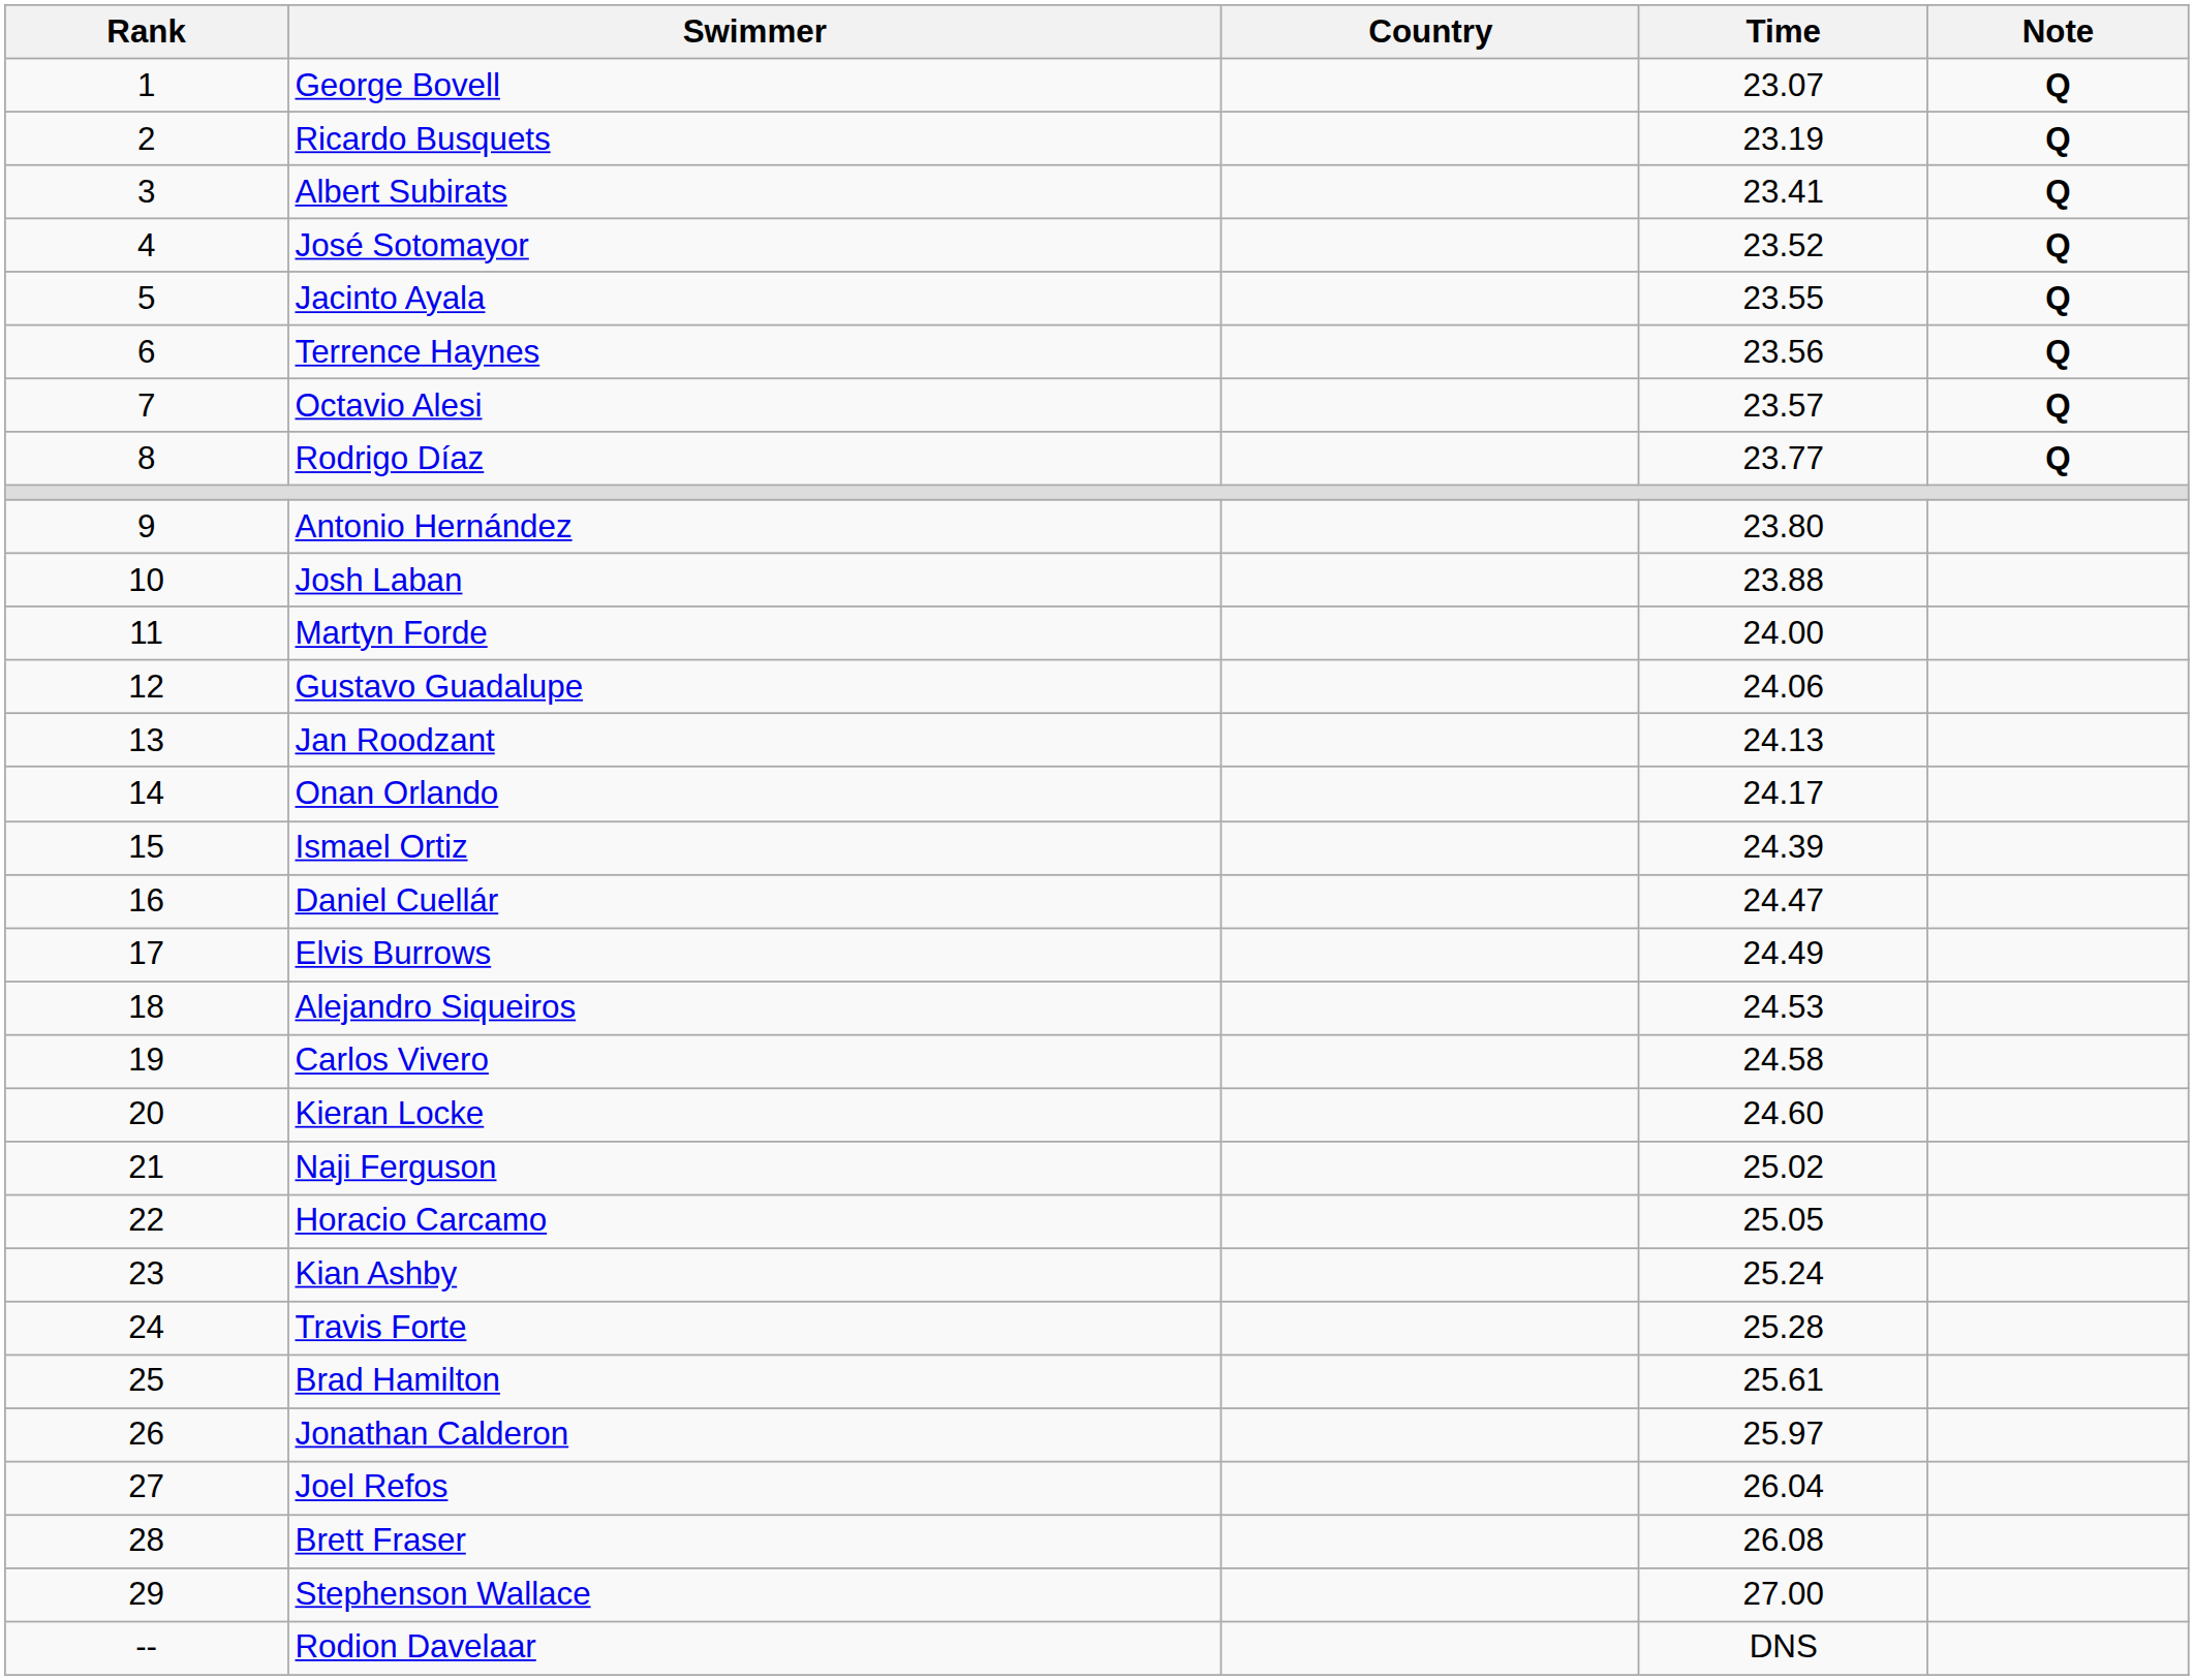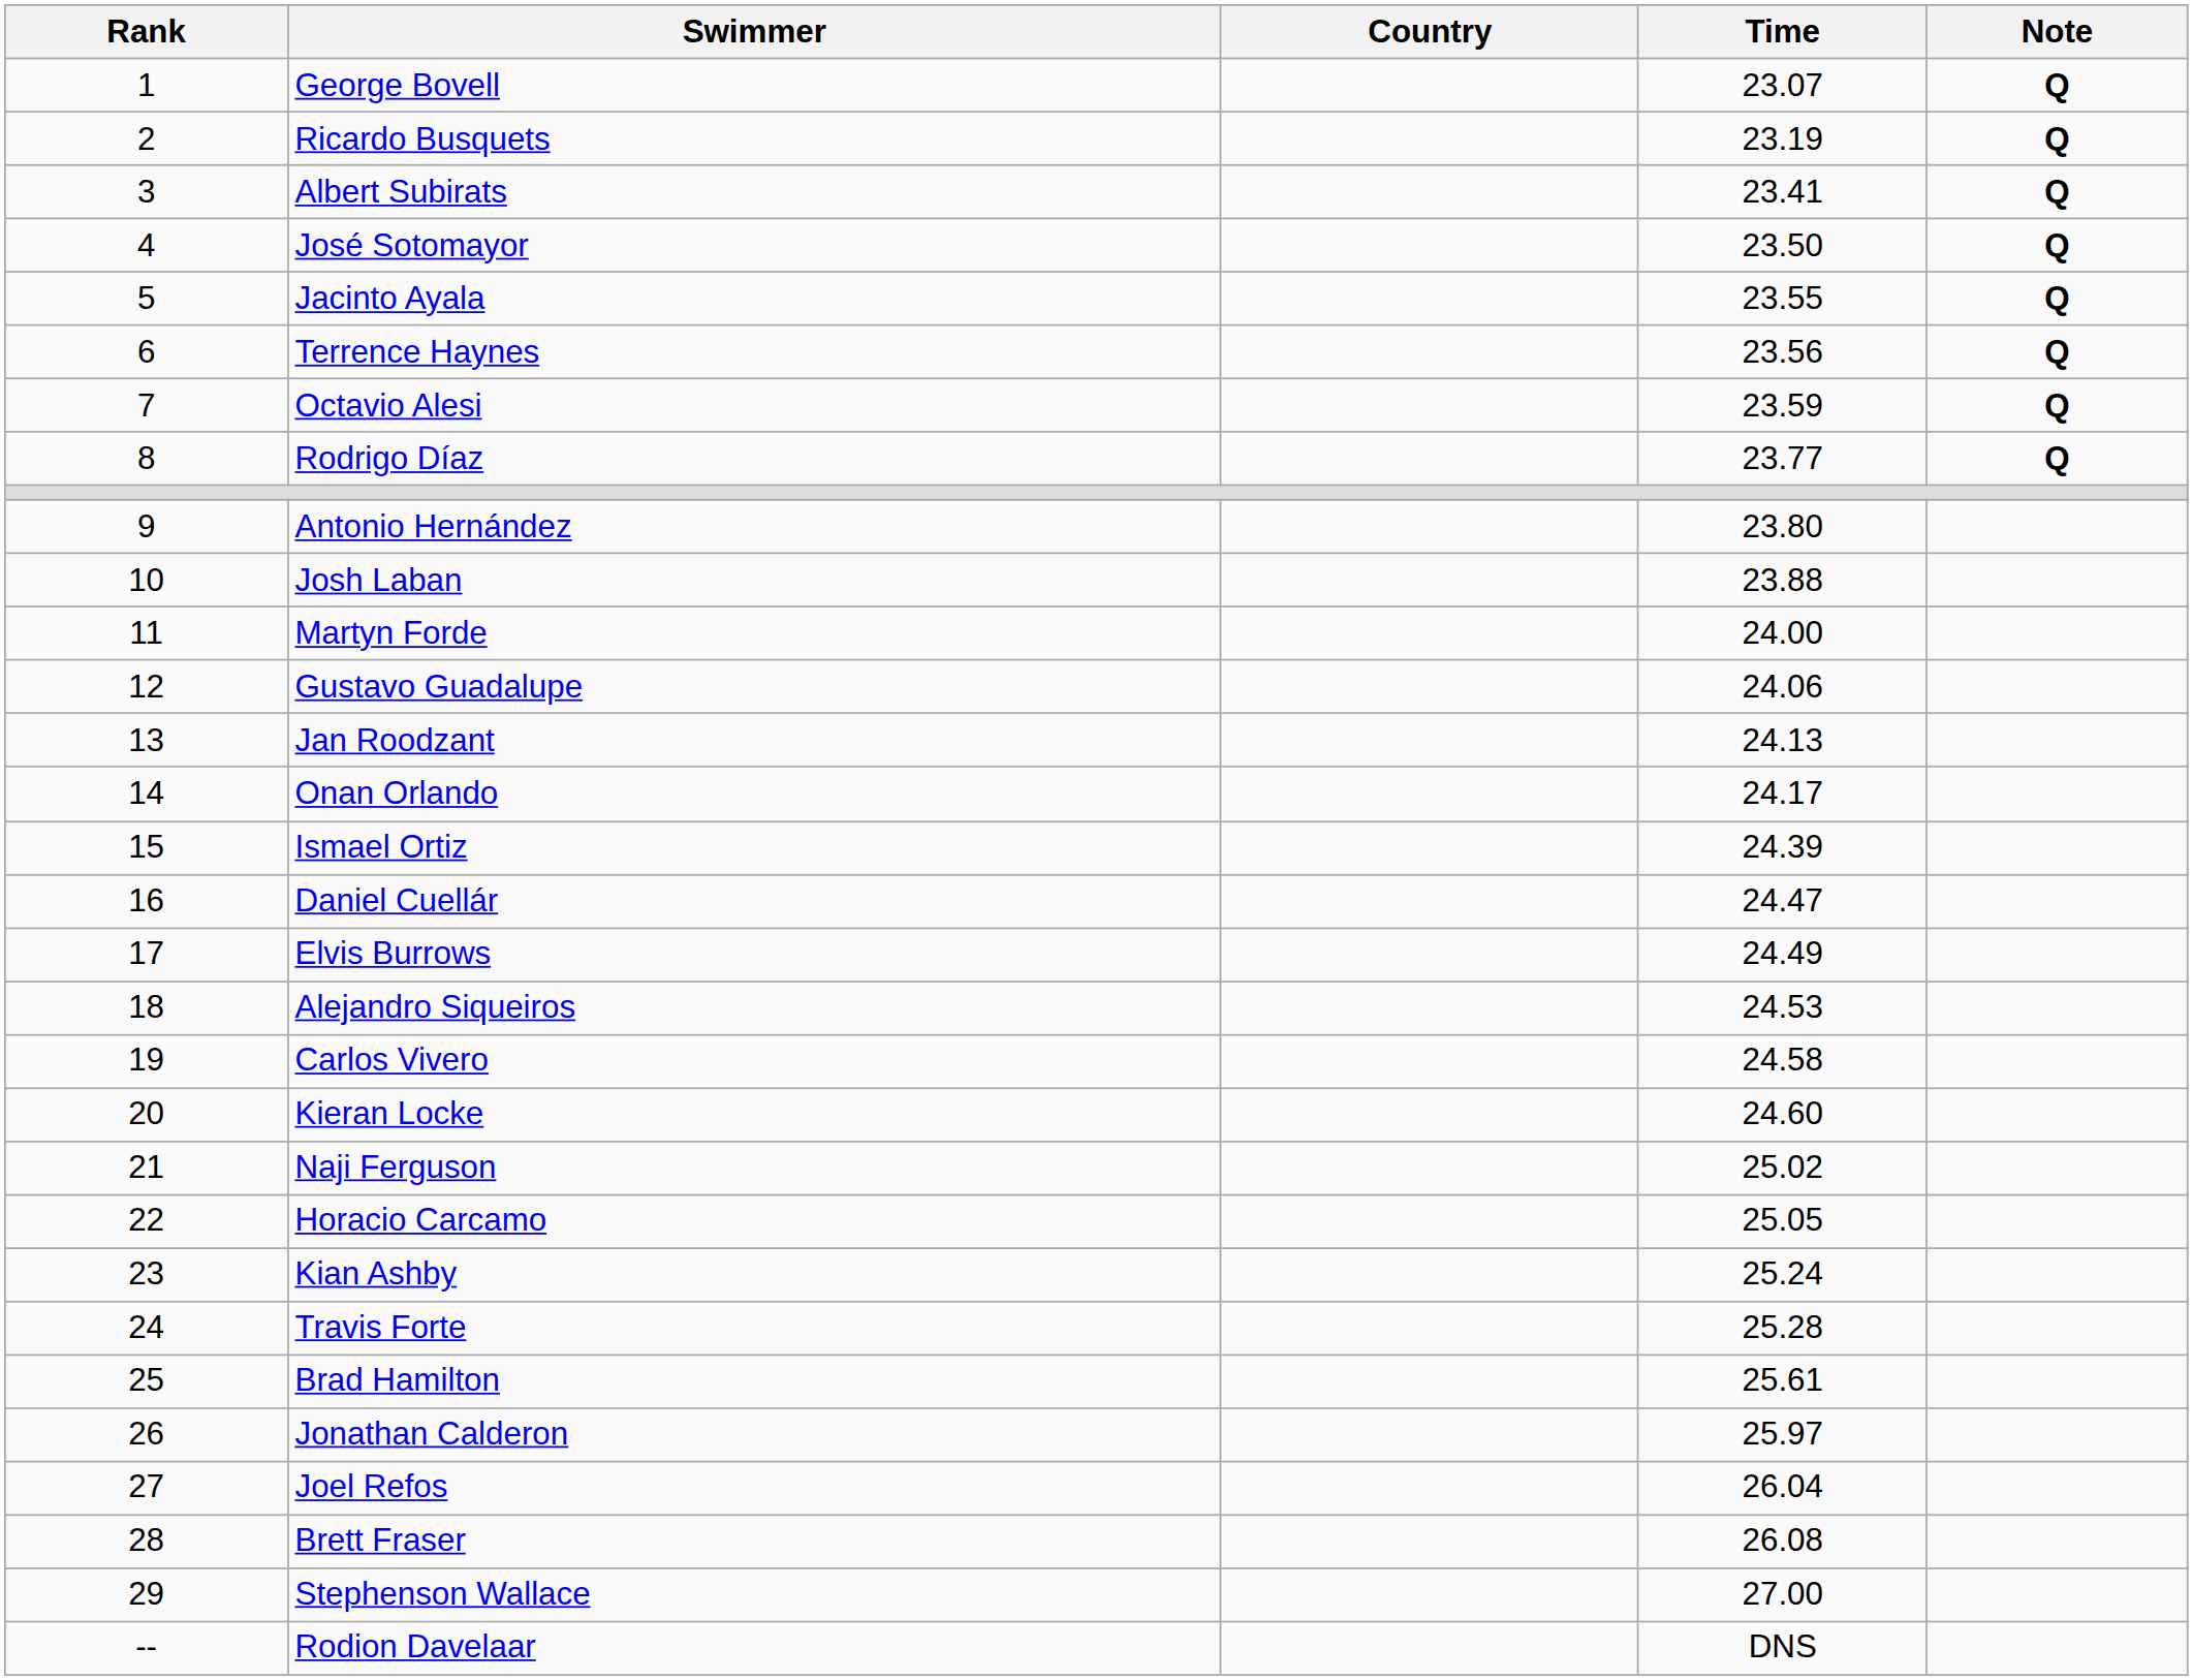 <table class="wikitable" style=" text-align:center; font-size:110%;" width="75%">
 <tr>
 <th>Rank</th>
 <th>Swimmer</th>
 <th>Country</th>
 <th>Time</th>
 <th>Note</th>
 </tr>
 <tr>
 <td>1</td>
 <td align=left><a href='#'>George Bovell</a></td>
 <td align=left></td>
 <td>23.07</td>
 <td><strong>Q</strong></td>
 </tr>
 <tr>
 <td>2</td>
 <td align=left><a href='#'>Ricardo Busquets</a></td>
 <td align=left></td>
 <td>23.19</td>
 <td><strong>Q</strong></td>
 </tr>
 <tr>
 <td>3</td>
 <td align=left><a href='#'>Albert Subirats</a></td>
 <td align=left></td>
 <td>23.41</td>
 <td><strong>Q</strong></td>
 </tr>
 <tr>
 <td>4</td>
 <td align=left><a href='#'>José Sotomayor</a></td>
 <td align=left></td>
-<td>23.52</td>
+<td>23.50</td>
 <td><strong>Q</strong></td>
 </tr>
 <tr>
 <td>5</td>
 <td align=left><a href='#'>Jacinto Ayala</a></td>
 <td align=left></td>
 <td>23.55</td>
 <td><strong>Q</strong></td>
 </tr>
 <tr>
 <td>6</td>
 <td align=left><a href='#'>Terrence Haynes</a></td>
 <td align=left></td>
 <td>23.56</td>
 <td><strong>Q</strong></td>
 </tr>
 <tr>
 <td>7</td>
 <td align=left><a href='#'>Octavio Alesi</a></td>
 <td align=left></td>
-<td>23.57</td>
+<td>23.59</td>
 <td><strong>Q</strong></td>
 </tr>
 <tr>
 <td>8</td>
 <td align=left><a href='#'>Rodrigo Díaz</a></td>
 <td align=left></td>
 <td>23.77</td>
 <td><strong>Q</strong></td>
 </tr>
 <tr bgcolor=#DDDDDD>
 <td colspan=5></td>
 </tr>
 <tr>
 <td>9</td>
 <td align=left><a href='#'>Antonio Hernández</a></td>
 <td align=left></td>
 <td>23.80</td>
 <td></td>
 </tr>
 <tr>
 <td>10</td>
 <td align=left><a href='#'>Josh Laban</a></td>
 <td align=left></td>
 <td>23.88</td>
 <td></td>
 </tr>
 <tr>
 <td>11</td>
 <td align=left><a href='#'>Martyn Forde</a></td>
 <td align=left></td>
 <td>24.00</td>
 <td></td>
 </tr>
 <tr>
 <td>12</td>
 <td align=left><a href='#'>Gustavo Guadalupe</a></td>
 <td align=left></td>
 <td>24.06</td>
 <td></td>
 </tr>
 <tr>
 <td>13</td>
 <td align=left><a href='#'>Jan Roodzant</a></td>
 <td align=left></td>
 <td>24.13</td>
 <td></td>
 </tr>
 <tr>
 <td>14</td>
 <td align=left><a href='#'>Onan Orlando</a></td>
 <td align=left></td>
 <td>24.17</td>
 <td></td>
 </tr>
 <tr>
 <td>15</td>
 <td align=left><a href='#'>Ismael Ortiz</a></td>
 <td align=left></td>
 <td>24.39</td>
 <td></td>
 </tr>
 <tr>
 <td>16</td>
 <td align=left><a href='#'>Daniel Cuellár</a></td>
 <td align=left></td>
 <td>24.47</td>
 <td></td>
 </tr>
 <tr>
 <td>17</td>
 <td align=left><a href='#'>Elvis Burrows</a></td>
 <td align=left></td>
 <td>24.49</td>
 <td></td>
 </tr>
 <tr>
 <td>18</td>
 <td align=left><a href='#'>Alejandro Siqueiros</a></td>
 <td align=left></td>
 <td>24.53</td>
 <td></td>
 </tr>
 <tr>
 <td>19</td>
 <td align=left><a href='#'>Carlos Vivero</a></td>
 <td align=left></td>
 <td>24.58</td>
 <td></td>
 </tr>
 <tr>
 <td>20</td>
 <td align=left><a href='#'>Kieran Locke</a></td>
 <td align=left></td>
 <td>24.60</td>
 <td></td>
 </tr>
 <tr>
 <td>21</td>
 <td align=left><a href='#'>Naji Ferguson</a></td>
 <td align=left></td>
 <td>25.02</td>
 <td></td>
 </tr>
 <tr>
 <td>22</td>
 <td align=left><a href='#'>Horacio Carcamo</a></td>
 <td align=left></td>
 <td>25.05</td>
 <td></td>
 </tr>
 <tr>
 <td>23</td>
 <td align=left><a href='#'>Kian Ashby</a></td>
 <td align=left></td>
 <td>25.24</td>
 <td></td>
 </tr>
 <tr>
 <td>24</td>
 <td align=left><a href='#'>Travis Forte</a></td>
 <td align=left></td>
 <td>25.28</td>
 <td></td>
 </tr>
 <tr>
 <td>25</td>
 <td align=left><a href='#'>Brad Hamilton</a></td>
 <td align=left></td>
 <td>25.61</td>
 <td></td>
 </tr>
 <tr>
 <td>26</td>
 <td align=left><a href='#'>Jonathan Calderon</a></td>
 <td align=left></td>
 <td>25.97</td>
 <td></td>
 </tr>
 <tr>
 <td>27</td>
 <td align=left><a href='#'>Joel Refos</a></td>
 <td align=left></td>
 <td>26.04</td>
 <td></td>
 </tr>
 <tr>
 <td>28</td>
 <td align=left><a href='#'>Brett Fraser</a></td>
 <td align=left></td>
 <td>26.08</td>
 <td></td>
 </tr>
 <tr>
 <td>29</td>
 <td align=left><a href='#'>Stephenson Wallace</a></td>
 <td align=left></td>
 <td>27.00</td>
 <td></td>
 </tr>
 <tr>
 <td>--</td>
 <td align=left><a href='#'>Rodion Davelaar</a></td>
 <td align=left></td>
 <td>DNS</td>
 <td></td>
 </tr>
 </table>
